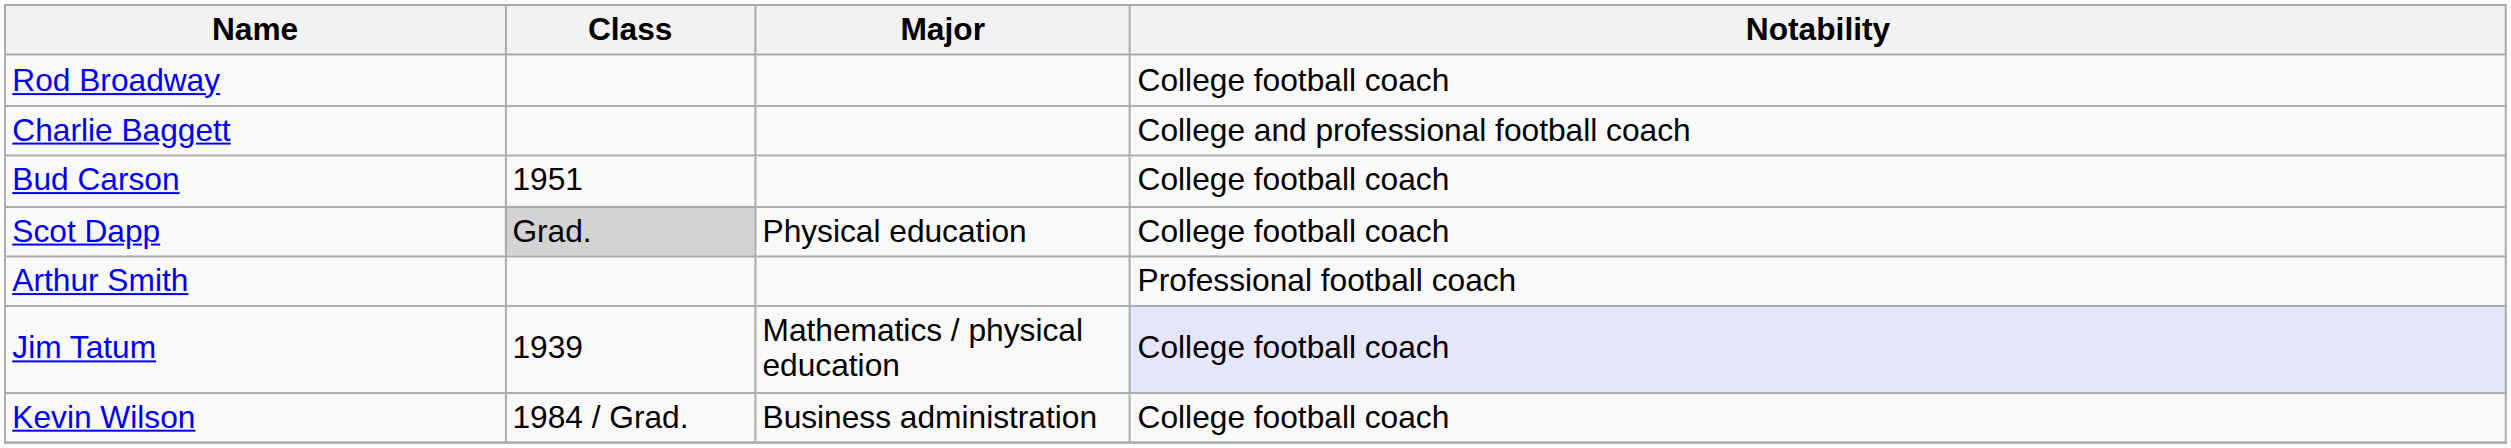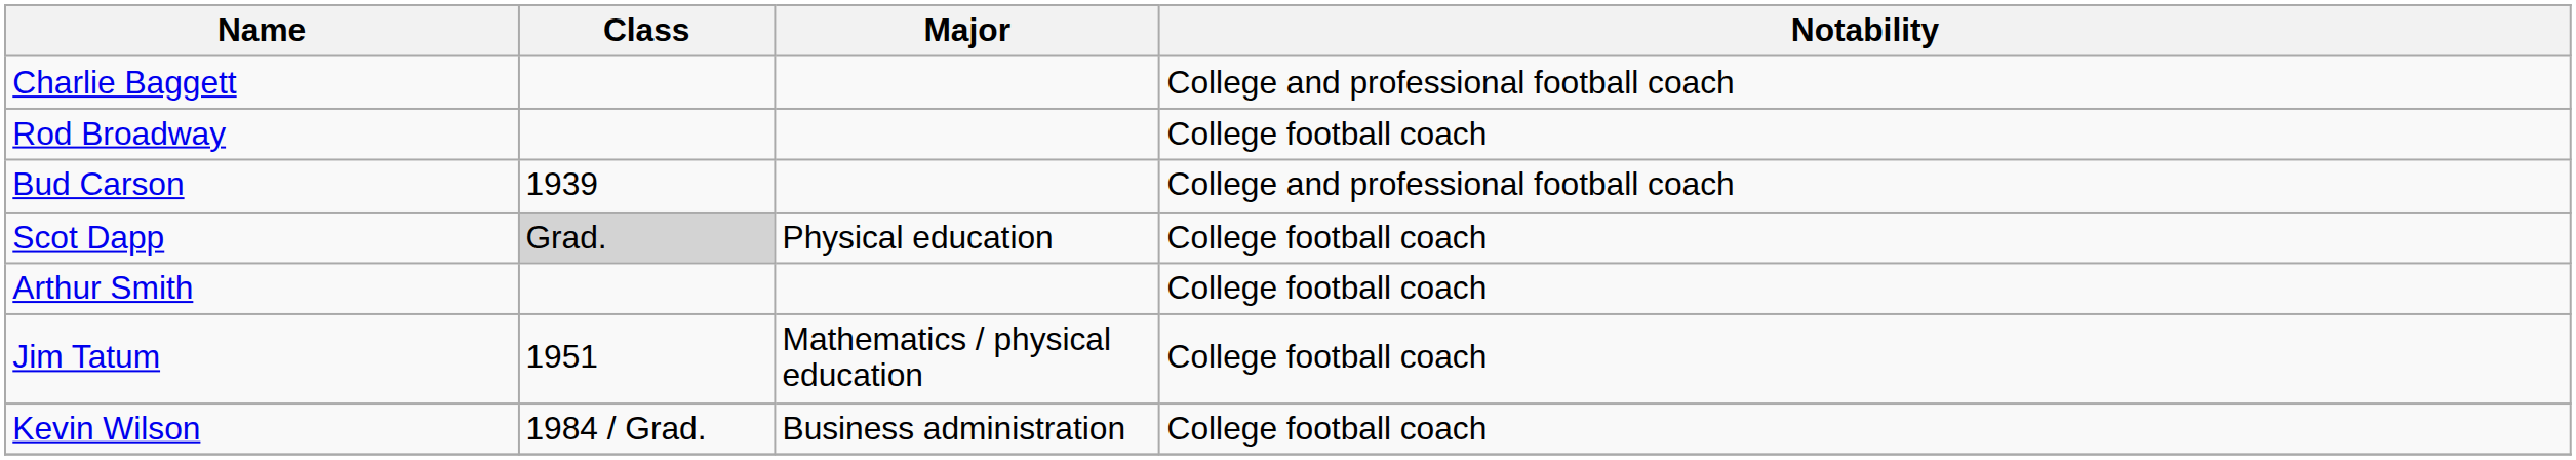 <table class="wikitable" width="100%">
 <tr>
 <th width="20%">Name</th>
 <th width="10%">Class</th>
 <th width="15%">Major</th>
 <th width="55%">Notability</th>
 </tr>
 <tr>
+<td><a href='#'>Charlie Baggett</a></td>
+<td></td>
+<td></td>
+<td>College and professional football coach</td>
+</tr>
+<tr>
 <td><a href='#'>Rod Broadway</a></td>
 <td></td>
 <td></td>
 <td>College football coach</td>
 </tr>
 <tr>
-<td><a href='#'>Charlie Baggett</a></td>
-<td></td>
+<td><a href='#'>Bud Carson</a></td>
+<td>1939</td>
 <td></td>
 <td>College and professional football coach</td>
-</tr>
-<tr>
-<td><a href='#'>Bud Carson</a></td>
-<td>1951</td>
-<td></td>
-<td>College football coach</td>
 </tr>
 <tr>
 <td><a href='#'>Scot Dapp</a></td>
 <td style="background: lightgrey;">Grad.</td>
 <td>Physical education</td>
 <td>College football coach</td>
 </tr>
 <tr>
 <td><a href='#'>Arthur Smith</a></td>
 <td></td>
 <td></td>
-<td>Professional football coach</td>
+<td>College football coach</td>
 </tr>
 <tr>
 <td><a href='#'>Jim Tatum</a></td>
-<td>1939</td>
+<td>1951</td>
 <td>Mathematics / physical education</td>
-<td style="background: lavender;">College football coach</td>
+<td>College football coach</td>
 </tr>
 <tr>
 <td><a href='#'>Kevin Wilson</a></td>
 <td>1984 / Grad.</td>
 <td>Business administration</td>
 <td>College football coach</td>
 </tr>
 <tr>
 </tr>
 </table>
